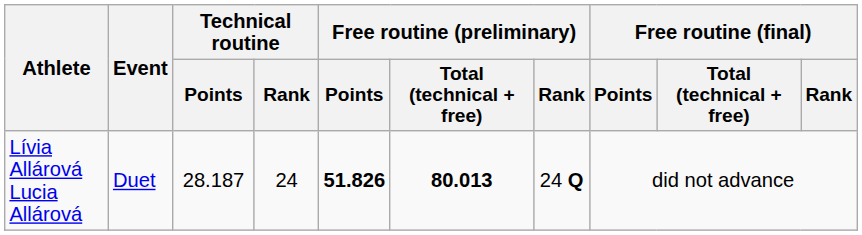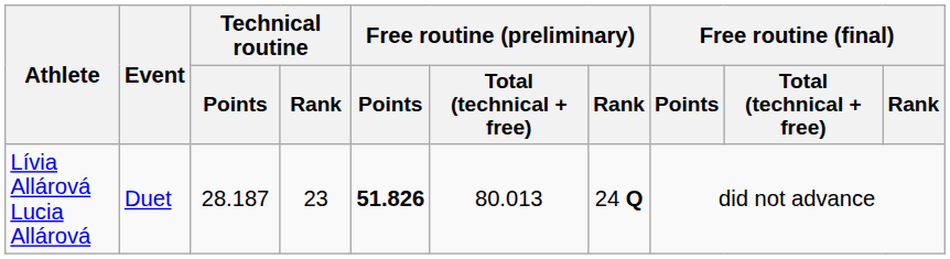 <table class="wikitable" style="font-size:90%">
 <tr>
 <th rowspan="2">Athlete</th>
 <th rowspan="2">Event</th>
 <th colspan=2>Technical routine</th>
 <th colspan=3>Free routine (preliminary)</th>
 <th colspan=3>Free routine (final)</th>
 </tr>
 <tr style="font-size:95%">
 <th>Points</th>
 <th>Rank</th>
 <th>Points</th>
 <th>Total (technical + free)</th>
 <th>Rank</th>
 <th>Points</th>
 <th>Total (technical + free)</th>
 <th>Rank</th>
 </tr>
 <tr align=center>
 <td align=left><a href='#'>Lívia Allárová</a><br><a href='#'>Lucia Allárová</a></td>
 <td align=left><a href='#'>Duet</a></td>
 <td>28.187</td>
-<td>24</td>
+<td>23</td>
 <td><strong>51.826</strong></td>
-<td><strong>80.013</strong></td>
+<td>80.013</td>
 <td>24 <strong>Q</strong></td>
 <td colspan=3>did not advance</td>
 </tr>
 </table>
